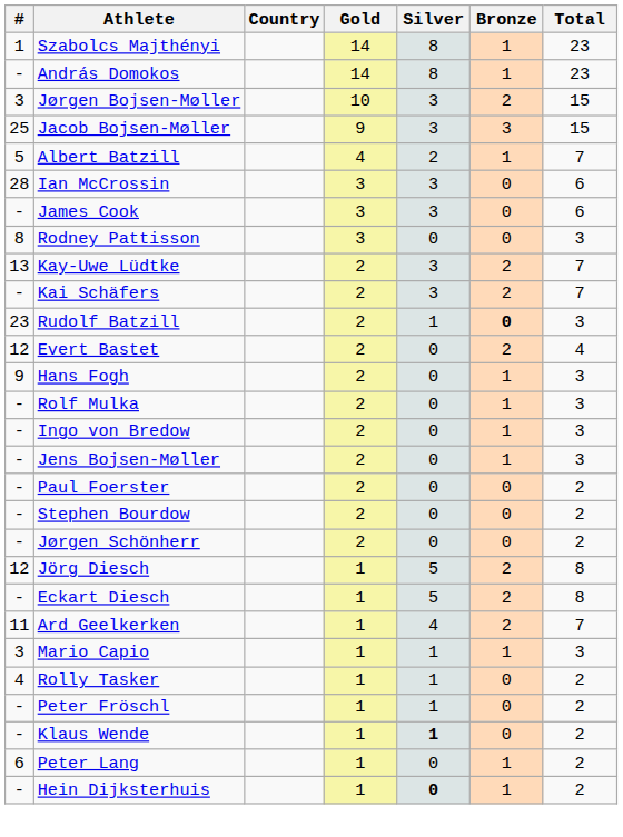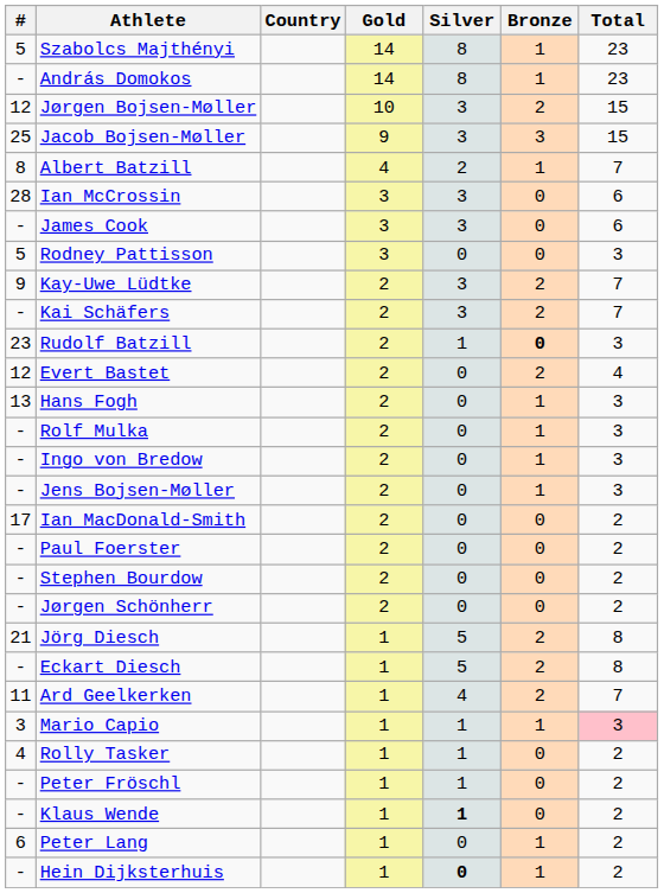 <table class="wikitable">
 <tr>
 <th>#</th>
 <th>Athlete</th>
 <th>Country</th>
 <th width="50">Gold</th>
 <th width="50">Silver</th>
 <th width="50">Bronze</th>
 <th width="50">Total</th>
 </tr>
 <tr style="text-align:center;">
-<td>1</td>
+<td>5</td>
 <td align="left"><a href='#'>Szabolcs Majthényi</a></td>
 <td align="left"></td>
 <td style="background:#F7F6A8;">14</td>
 <td style="background:#DCE5E5;">8</td>
 <td style="background:#FFDAB9;">1</td>
 <td>23</td>
 </tr>
 <tr style="text-align:center;">
 <td>-</td>
 <td align="left"><a href='#'>András Domokos</a></td>
 <td align="left"></td>
 <td style="background:#F7F6A8;">14</td>
 <td style="background:#DCE5E5;">8</td>
 <td style="background:#FFDAB9;">1</td>
 <td>23</td>
 </tr>
 <tr style="text-align:center;">
-<td>3</td>
+<td>12</td>
 <td align="left"><a href='#'>Jørgen Bojsen-Møller</a></td>
 <td align="left"></td>
 <td style="background:#F7F6A8;">10</td>
 <td style="background:#DCE5E5;">3</td>
 <td style="background:#FFDAB9;">2</td>
 <td>15</td>
 </tr>
 <tr style="text-align:center;">
 <td>25</td>
 <td align="left"><a href='#'>Jacob Bojsen-Møller</a></td>
 <td align="left"></td>
 <td style="background:#F7F6A8;">9</td>
 <td style="background:#DCE5E5;">3</td>
 <td style="background:#FFDAB9;">3</td>
 <td>15</td>
 </tr>
 <tr style="text-align:center;">
-<td>5</td>
+<td>8</td>
 <td align="left"><a href='#'>Albert Batzill</a></td>
 <td align="left"></td>
 <td style="background:#F7F6A8;">4</td>
 <td style="background:#DCE5E5;">2</td>
 <td style="background:#FFDAB9;">1</td>
 <td>7</td>
 </tr>
 <tr style="text-align:center;">
 <td>28</td>
 <td align="left"><a href='#'>Ian McCrossin</a></td>
 <td align="left"></td>
 <td style="background:#F7F6A8;">3</td>
 <td style="background:#DCE5E5;">3</td>
 <td style="background:#FFDAB9;">0</td>
 <td>6</td>
 </tr>
 <tr style="text-align:center;">
 <td>-</td>
 <td align="left"><a href='#'>James Cook</a></td>
 <td align="left"></td>
 <td style="background:#F7F6A8;">3</td>
 <td style="background:#DCE5E5;">3</td>
 <td style="background:#FFDAB9;">0</td>
 <td>6</td>
 </tr>
 <tr style="text-align:center;">
-<td>8</td>
+<td>5</td>
 <td align="left"><a href='#'>Rodney Pattisson</a></td>
 <td align="left"></td>
 <td style="background:#F7F6A8;">3</td>
 <td style="background:#DCE5E5;">0</td>
 <td style="background:#FFDAB9;">0</td>
 <td>3</td>
 </tr>
 <tr style="text-align:center;">
-<td>13</td>
+<td>9</td>
 <td align="left"><a href='#'>Kay-Uwe Lüdtke</a></td>
 <td align="left"></td>
 <td style="background:#F7F6A8;">2</td>
 <td style="background:#DCE5E5;">3</td>
 <td style="background:#FFDAB9;">2</td>
 <td>7</td>
 </tr>
 <tr style="text-align:center;">
 <td>-</td>
 <td align="left"><a href='#'>Kai Schäfers</a></td>
 <td align="left"></td>
 <td style="background:#F7F6A8;">2</td>
 <td style="background:#DCE5E5;">3</td>
 <td style="background:#FFDAB9;">2</td>
 <td>7</td>
 </tr>
 <tr style="text-align:center;">
 <td>23</td>
 <td align="left"><a href='#'>Rudolf Batzill</a></td>
 <td align="left"></td>
 <td style="background:#F7F6A8;">2</td>
 <td style="background:#DCE5E5;">1</td>
 <td style="background:#FFDAB9;"><strong>0</strong></td>
 <td>3</td>
 </tr>
 <tr style="text-align:center;">
 <td>12</td>
 <td align="left"><a href='#'>Evert Bastet</a></td>
 <td align="left"><br></td>
 <td style="background:#F7F6A8;">2</td>
 <td style="background:#DCE5E5;">0</td>
 <td style="background:#FFDAB9;">2</td>
 <td>4</td>
 </tr>
 <tr style="text-align:center;">
-<td>9</td>
+<td>13</td>
 <td align="left"><a href='#'>Hans Fogh</a></td>
 <td align="left"><br></td>
 <td style="background:#F7F6A8;">2</td>
 <td style="background:#DCE5E5;">0</td>
 <td style="background:#FFDAB9;">1</td>
 <td>3</td>
 </tr>
 <tr style="text-align:center;">
 <td>-</td>
 <td align="left"><a href='#'>Rolf Mulka</a></td>
 <td align="left"></td>
 <td style="background:#F7F6A8;">2</td>
 <td style="background:#DCE5E5;">0</td>
 <td style="background:#FFDAB9;">1</td>
 <td>3</td>
 </tr>
 <tr style="text-align:center;">
 <td>-</td>
 <td align="left"><a href='#'>Ingo von Bredow</a></td>
 <td align="left"></td>
 <td style="background:#F7F6A8;">2</td>
 <td style="background:#DCE5E5;">0</td>
 <td style="background:#FFDAB9;">1</td>
 <td>3</td>
 </tr>
 <tr style="text-align:center;">
 <td>-</td>
 <td align="left"><a href='#'>Jens Bojsen-Møller</a></td>
 <td align="left"></td>
 <td style="background:#F7F6A8;">2</td>
 <td style="background:#DCE5E5;">0</td>
 <td style="background:#FFDAB9;">1</td>
 <td>3</td>
 </tr>
 <tr style="text-align:center;">
+<td>17</td>
+<td align="left"><a href='#'>Ian MacDonald-Smith</a></td>
+<td align="left"></td>
+<td style="background:#F7F6A8;">2</td>
+<td style="background:#DCE5E5;">0</td>
+<td style="background:#FFDAB9;">0</td>
+<td>2</td>
+</tr>
+<tr style="text-align:center;">
 <td>-</td>
 <td align="left"><a href='#'>Paul Foerster</a></td>
 <td align="left"></td>
 <td style="background:#F7F6A8;">2</td>
 <td style="background:#DCE5E5;">0</td>
 <td style="background:#FFDAB9;">0</td>
 <td>2</td>
 </tr>
 <tr style="text-align:center;">
 <td>-</td>
 <td align="left"><a href='#'>Stephen Bourdow</a></td>
 <td align="left"></td>
 <td style="background:#F7F6A8;">2</td>
 <td style="background:#DCE5E5;">0</td>
 <td style="background:#FFDAB9;">0</td>
 <td>2</td>
 </tr>
 <tr style="text-align:center;">
 <td>-</td>
 <td align="left"><a href='#'>Jørgen Schönherr</a></td>
 <td align="left"></td>
 <td style="background:#F7F6A8;">2</td>
 <td style="background:#DCE5E5;">0</td>
 <td style="background:#FFDAB9;">0</td>
 <td>2</td>
 </tr>
 <tr style="text-align:center;">
-<td>12</td>
+<td>21</td>
 <td align="left"><a href='#'>Jörg Diesch</a></td>
 <td align="left"></td>
 <td style="background:#F7F6A8;">1</td>
 <td style="background:#DCE5E5;">5</td>
 <td style="background:#FFDAB9;">2</td>
 <td>8</td>
 </tr>
 <tr style="text-align:center;">
 <td>-</td>
 <td align="left"><a href='#'>Eckart Diesch</a></td>
 <td align="left"></td>
 <td style="background:#F7F6A8;">1</td>
 <td style="background:#DCE5E5;">5</td>
 <td style="background:#FFDAB9;">2</td>
 <td>8</td>
 </tr>
 <tr style="text-align:center;">
 <td>11</td>
 <td align="left"><a href='#'>Ard Geelkerken</a></td>
 <td align="left"></td>
 <td style="background:#F7F6A8;">1</td>
 <td style="background:#DCE5E5;">4</td>
 <td style="background:#FFDAB9;">2</td>
 <td>7</td>
 </tr>
 <tr style="text-align:center;">
 <td>3</td>
 <td align="left"><a href='#'>Mario Capio</a></td>
 <td align="left"></td>
 <td style="background:#F7F6A8;">1</td>
 <td style="background:#DCE5E5;">1</td>
 <td style="background:#FFDAB9;">1</td>
-<td>3</td>
+<td style="background: pink;">3</td>
 </tr>
 <tr style="text-align:center;">
 <td>4</td>
 <td align="left"><a href='#'>Rolly Tasker</a></td>
 <td align="left"></td>
 <td style="background:#F7F6A8;">1</td>
 <td style="background:#DCE5E5;">1</td>
 <td style="background:#FFDAB9;">0</td>
 <td>2</td>
 </tr>
 <tr style="text-align:center;">
 <td>-</td>
 <td align="left"><a href='#'>Peter Fröschl</a></td>
 <td align="left"></td>
 <td style="background:#F7F6A8;">1</td>
 <td style="background:#DCE5E5;">1</td>
 <td style="background:#FFDAB9;">0</td>
 <td>2</td>
 </tr>
 <tr style="text-align:center;">
 <td>-</td>
 <td align="left"><a href='#'>Klaus Wende</a></td>
 <td align="left"></td>
 <td style="background:#F7F6A8;">1</td>
 <td style="background:#DCE5E5;"><strong>1</strong></td>
 <td style="background:#FFDAB9;">0</td>
 <td>2</td>
 </tr>
 <tr style="text-align:center;">
 <td>6</td>
 <td align="left"><a href='#'>Peter Lang</a></td>
 <td align="left"></td>
 <td style="background:#F7F6A8;">1</td>
 <td style="background:#DCE5E5;">0</td>
 <td style="background:#FFDAB9;">1</td>
 <td>2</td>
 </tr>
 <tr style="text-align:center;">
 <td>-</td>
 <td align="left"><a href='#'>Hein Dijksterhuis</a></td>
 <td align="left"></td>
 <td style="background:#F7F6A8;">1</td>
 <td style="background:#DCE5E5;"><strong>0</strong></td>
 <td style="background:#FFDAB9;">1</td>
 <td>2</td>
 </tr>
 </table>
